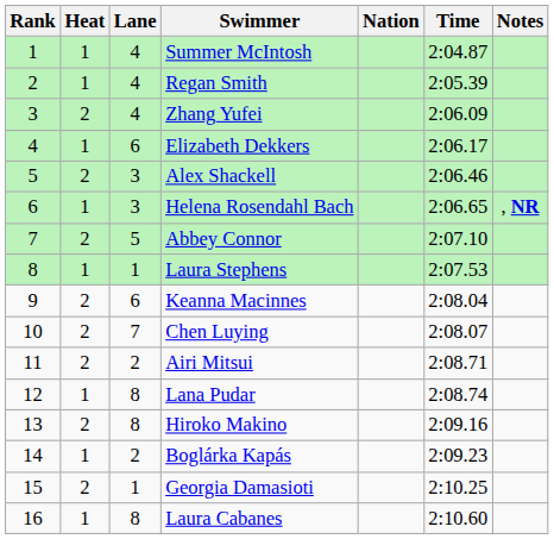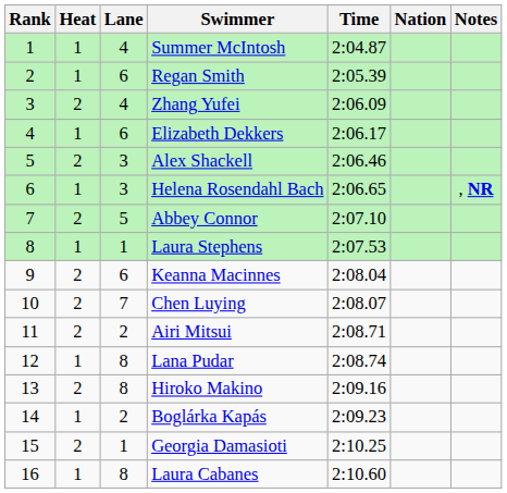 <table class="wikitable sortable mw-collapsible" style="text-align:center">
 <tr>
 <th scope="col">Rank</th>
 <th scope="col">Heat</th>
 <th scope="col">Lane</th>
 <th scope="col">Swimmer</th>
+<th scope="col">Time</th>
 <th scope="col">Nation</th>
-<th scope="col">Time</th>
 <th scope="col">Notes</th>
 </tr>
 <tr bgcolor=bbf3bb>
 <td>1</td>
 <td>1</td>
 <td>4</td>
 <td align="left"><a href='#'>Summer McIntosh</a></td>
+<td>2:04.87</td>
 <td align="left"></td>
-<td>2:04.87</td>
 <td></td>
 </tr>
 <tr bgcolor=bbf3bb>
 <td>2</td>
 <td>1</td>
-<td>4</td>
+<td>6</td>
 <td align="left"><a href='#'>Regan Smith</a></td>
+<td>2:05.39</td>
 <td align="left"></td>
-<td>2:05.39</td>
 <td></td>
 </tr>
 <tr bgcolor=bbf3bb>
 <td>3</td>
 <td>2</td>
 <td>4</td>
 <td align="left"><a href='#'>Zhang Yufei</a></td>
+<td>2:06.09</td>
 <td align="left"></td>
-<td>2:06.09</td>
 <td></td>
 </tr>
 <tr bgcolor=bbf3bb>
 <td>4</td>
 <td>1</td>
 <td>6</td>
 <td align="left"><a href='#'>Elizabeth Dekkers</a></td>
+<td>2:06.17</td>
 <td align="left"></td>
-<td>2:06.17</td>
 <td></td>
 </tr>
 <tr bgcolor=bbf3bb>
 <td>5</td>
 <td>2</td>
 <td>3</td>
 <td align="left"><a href='#'>Alex Shackell</a></td>
+<td>2:06.46</td>
 <td align="left"></td>
-<td>2:06.46</td>
 <td></td>
 </tr>
 <tr bgcolor=bbf3bb>
 <td>6</td>
 <td>1</td>
 <td>3</td>
 <td align="left"><a href='#'>Helena Rosendahl Bach</a></td>
+<td>2:06.65</td>
 <td align="left"></td>
-<td>2:06.65</td>
 <td>, <strong><a href='#'>NR</a></strong></td>
 </tr>
 <tr bgcolor=bbf3bb>
 <td>7</td>
 <td>2</td>
 <td>5</td>
 <td align="left"><a href='#'>Abbey Connor</a></td>
+<td>2:07.10</td>
 <td align="left"></td>
-<td>2:07.10</td>
 <td></td>
 </tr>
 <tr bgcolor=bbf3bb>
 <td>8</td>
 <td>1</td>
 <td>1</td>
 <td align="left"><a href='#'>Laura Stephens</a></td>
+<td>2:07.53</td>
 <td align="left"></td>
-<td>2:07.53</td>
 <td></td>
 </tr>
 <tr>
 <td>9</td>
 <td>2</td>
 <td>6</td>
 <td align="left"><a href='#'>Keanna Macinnes</a></td>
+<td>2:08.04</td>
 <td align="left"></td>
-<td>2:08.04</td>
 <td></td>
 </tr>
 <tr>
 <td>10</td>
 <td>2</td>
 <td>7</td>
 <td align="left"><a href='#'>Chen Luying</a></td>
+<td>2:08.07</td>
 <td align="left"></td>
-<td>2:08.07</td>
 <td></td>
 </tr>
 <tr>
 <td>11</td>
 <td>2</td>
 <td>2</td>
 <td align="left"><a href='#'>Airi Mitsui</a></td>
+<td>2:08.71</td>
 <td align="left"></td>
-<td>2:08.71</td>
 <td></td>
 </tr>
 <tr>
 <td>12</td>
 <td>1</td>
 <td>8</td>
 <td align="left"><a href='#'>Lana Pudar</a></td>
+<td>2:08.74</td>
 <td align="left"></td>
-<td>2:08.74</td>
 <td></td>
 </tr>
 <tr>
 <td>13</td>
 <td>2</td>
 <td>8</td>
 <td align="left"><a href='#'>Hiroko Makino</a></td>
+<td>2:09.16</td>
 <td align="left"></td>
-<td>2:09.16</td>
 <td></td>
 </tr>
 <tr>
 <td>14</td>
 <td>1</td>
 <td>2</td>
 <td align="left"><a href='#'>Boglárka Kapás</a></td>
+<td>2:09.23</td>
 <td align="left"></td>
-<td>2:09.23</td>
 <td></td>
 </tr>
 <tr>
 <td>15</td>
 <td>2</td>
 <td>1</td>
 <td align="left"><a href='#'>Georgia Damasioti</a></td>
+<td>2:10.25</td>
 <td align="left"></td>
-<td>2:10.25</td>
 <td></td>
 </tr>
 <tr>
 <td>16</td>
 <td>1</td>
 <td>8</td>
 <td align="left"><a href='#'>Laura Cabanes</a></td>
+<td>2:10.60</td>
 <td align="left"></td>
-<td>2:10.60</td>
 <td></td>
 </tr>
 </table>
